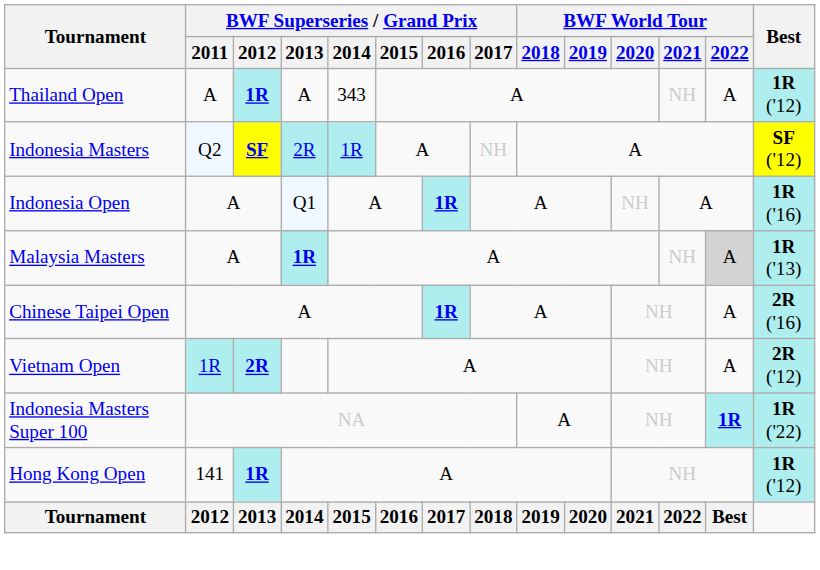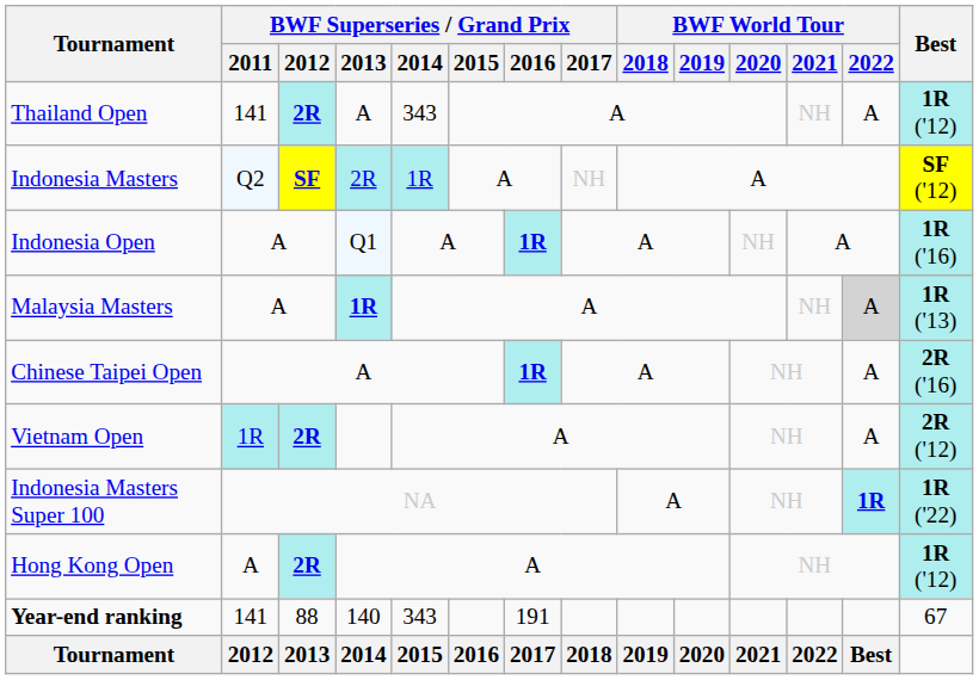 <table class="wikitable" style="font-size: 90%; text-align:center">
 <tr>
 <th rowspan="2">Tournament</th>
 <th colspan="7"><strong><a href='#'>BWF Superseries</a> / <a href='#'>Grand Prix</a></strong></th>
 <th colspan="5"><strong><a href='#'>BWF World Tour</a></strong></th>
 <th rowspan="2">Best</th>
 </tr>
 <tr>
 <th>2011</th>
 <th>2012</th>
 <th>2013</th>
 <th>2014</th>
 <th>2015</th>
 <th>2016</th>
 <th>2017</th>
 <th><a href='#'>2018</a></th>
 <th><a href='#'>2019</a></th>
 <th><a href='#'>2020</a></th>
 <th><a href='#'>2021</a></th>
 <th><a href='#'>2022</a></th>
 </tr>
 <tr>
 <td align=left><a href='#'>Thailand Open</a></td>
-<td>A</td>
-<td bgcolor=AFEEEE><strong><a href='#'>1R</a></strong></td>
+<td>141</td>
+<td bgcolor=AFEEEE><strong><a href='#'>2R</a></strong></td>
 <td>A</td>
 <td>343</td>
 <td colspan="6">A</td>
 <td style=color:#ccc>NH</td>
 <td>A</td>
 <td bgcolor=AFEEEE><strong>1R</strong> ('12)</td>
 </tr>
 <tr>
 <td align=left><a href='#'>Indonesia Masters</a></td>
 <td 2011; bgcolor=F0F8FF>Q2</td>
 <td bgcolor=FFFF00><a href='#'><strong>SF</strong></a></td>
 <td bgcolor=AFEEEE><a href='#'>2R</a></td>
 <td bgcolor=AFEEEE><a href='#'>1R</a></td>
 <td colspan="2">A</td>
 <td style=color:#ccc>NH</td>
 <td colspan="5">A</td>
 <td bgcolor=FFFF00><strong>SF</strong> ('12)</td>
 </tr>
 <tr>
 <td align=left><a href='#'>Indonesia Open</a></td>
 <td colspan="2">A</td>
 <td 2013; bgcolor=F0F8FF>Q1</td>
 <td colspan="2">A</td>
 <td bgcolor=AFEEEE><strong><a href='#'>1R</a></strong></td>
 <td colspan="3">A</td>
 <td style=color:#ccc>NH</td>
 <td colspan="2">A</td>
 <td bgcolor=AFEEEE><strong>1R</strong> ('16)</td>
 </tr>
 <tr>
 <td align=left><a href='#'>Malaysia Masters</a></td>
 <td colspan="2">A</td>
 <td bgcolor=AFEEEE><strong><a href='#'>1R</a></strong></td>
 <td colspan="7">A</td>
 <td style=color:#ccc>NH</td>
 <td style="background: lightgrey;">A</td>
 <td bgcolor=AFEEEE><strong>1R</strong> ('13)</td>
 </tr>
 <tr>
 <td align=left><a href='#'>Chinese Taipei Open</a></td>
 <td colspan="5">A</td>
 <td bgcolor=AFEEEE><strong><a href='#'>1R</a></strong></td>
 <td colspan="3">A</td>
 <td colspan="2" style=color:#ccc>NH</td>
 <td>A</td>
 <td bgcolor=AFEEEE><strong>2R</strong> ('16)</td>
 </tr>
 <tr>
 <td align=left><a href='#'>Vietnam Open</a></td>
 <td bgcolor=AFEEEE><a href='#'>1R</a></td>
 <td bgcolor=AFEEEE><strong><a href='#'>2R</a></strong></td>
 <td><a href='#'></a></td>
 <td colspan="6">A</td>
 <td colspan="2" style=color:#ccc>NH</td>
 <td>A</td>
 <td bgcolor=AFEEEE><strong>2R</strong> ('12)</td>
 </tr>
 <tr>
 <td align=left><a href='#'>Indonesia Masters Super 100</a></td>
 <td colspan="7" style=color:#ccc>NA</td>
 <td colspan="2">A</td>
 <td colspan="2" style=color:#ccc>NH</td>
 <td bgcolor=AFEEEE><strong><a href='#'>1R</a></strong></td>
 <td bgcolor=AFEEEE><strong>1R</strong> ('22)</td>
 </tr>
 <tr>
 <td align=left><a href='#'>Hong Kong Open</a></td>
-<td>141</td>
-<td bgcolor=AFEEEE><strong><a href='#'>1R</a></strong></td>
+<td>A</td>
+<td bgcolor=AFEEEE><strong><a href='#'>2R</a></strong></td>
 <td colspan="7">A</td>
 <td colspan="3" style=color:#ccc>NH</td>
 <td bgcolor=AFEEEE><strong>1R</strong> ('12)</td>
+</tr>
+<tr>
+<td align=left><strong>Year-end ranking</strong></td>
+<td>141</td>
+<td>88</td>
+<td>140</td>
+<td>343</td>
+<td></td>
+<td>191</td>
+<td></td>
+<td></td>
+<td></td>
+<td></td>
+<td></td>
+<td></td>
+<td>67</td>
 </tr>
 <tr>
 <th>Tournament</th>
 <th>2012</th>
 <th>2013</th>
 <th>2014</th>
 <th>2015</th>
 <th>2016</th>
 <th>2017</th>
 <th>2018</th>
 <th>2019</th>
 <th>2020</th>
 <th>2021</th>
 <th>2022</th>
 <th>Best</th>
 </tr>
 </table>
